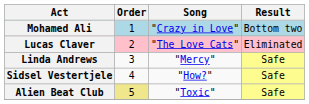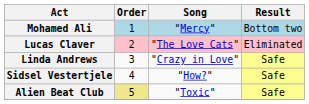 <table class="wikitable plainrowheaders" style="text-align:center;">
 <tr>
 <th scope="col">Act</th>
 <th scope="col">Order</th>
 <th scope="col">Song</th>
 <th scope="col">Result</th>
 </tr>
 <tr style="background:lightblue;">
 <th scope=row>Mohamed Ali</th>
 <td>1</td>
-<td>"<a href='#'>Crazy in Love</a>"</td>
+<td>"<a href='#'>Mercy</a>"</td>
 <td>Bottom two</td>
 </tr>
 <tr style="background:pink;">
 <th scope=row>Lucas Claver</th>
 <td>2</td>
 <td>"<a href='#'>The Love Cats</a>"</td>
 <td>Eliminated</td>
 </tr>
 <tr>
 <th scope=row>Linda Andrews</th>
 <td>3</td>
-<td>"<a href='#'>Mercy</a>"</td>
+<td>"<a href='#'>Crazy in Love</a>"</td>
 <td style="background:#fdfc8f;">Safe</td>
 </tr>
 <tr>
 <th scope=row>Sidsel Vestertjele</th>
 <td>4</td>
 <td>"<a href='#'>How?</a>"</td>
 <td style="background:#fdfc8f;">Safe</td>
 </tr>
 <tr>
 <th scope=row>Alien Beat Club</th>
 <td style="background: khaki;">5</td>
 <td>"<a href='#'>Toxic</a>"</td>
 <td style="background:#fdfc8f;">Safe</td>
 </tr>
 <tr>
 </tr>
 </table>
